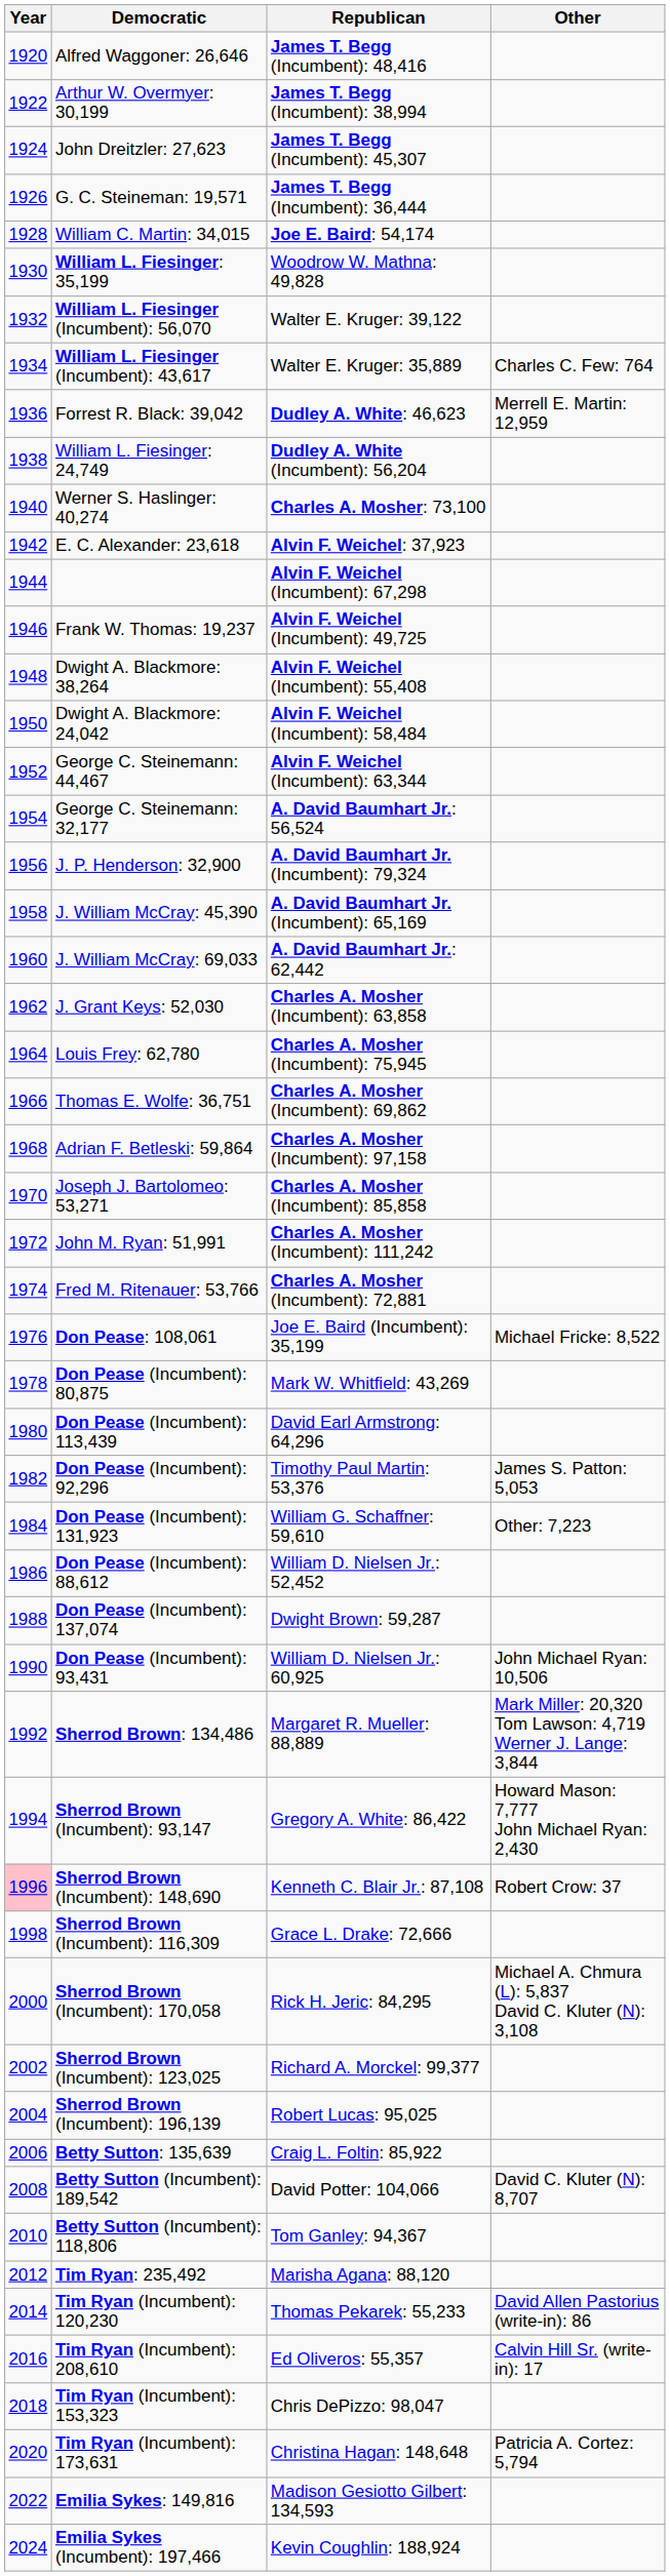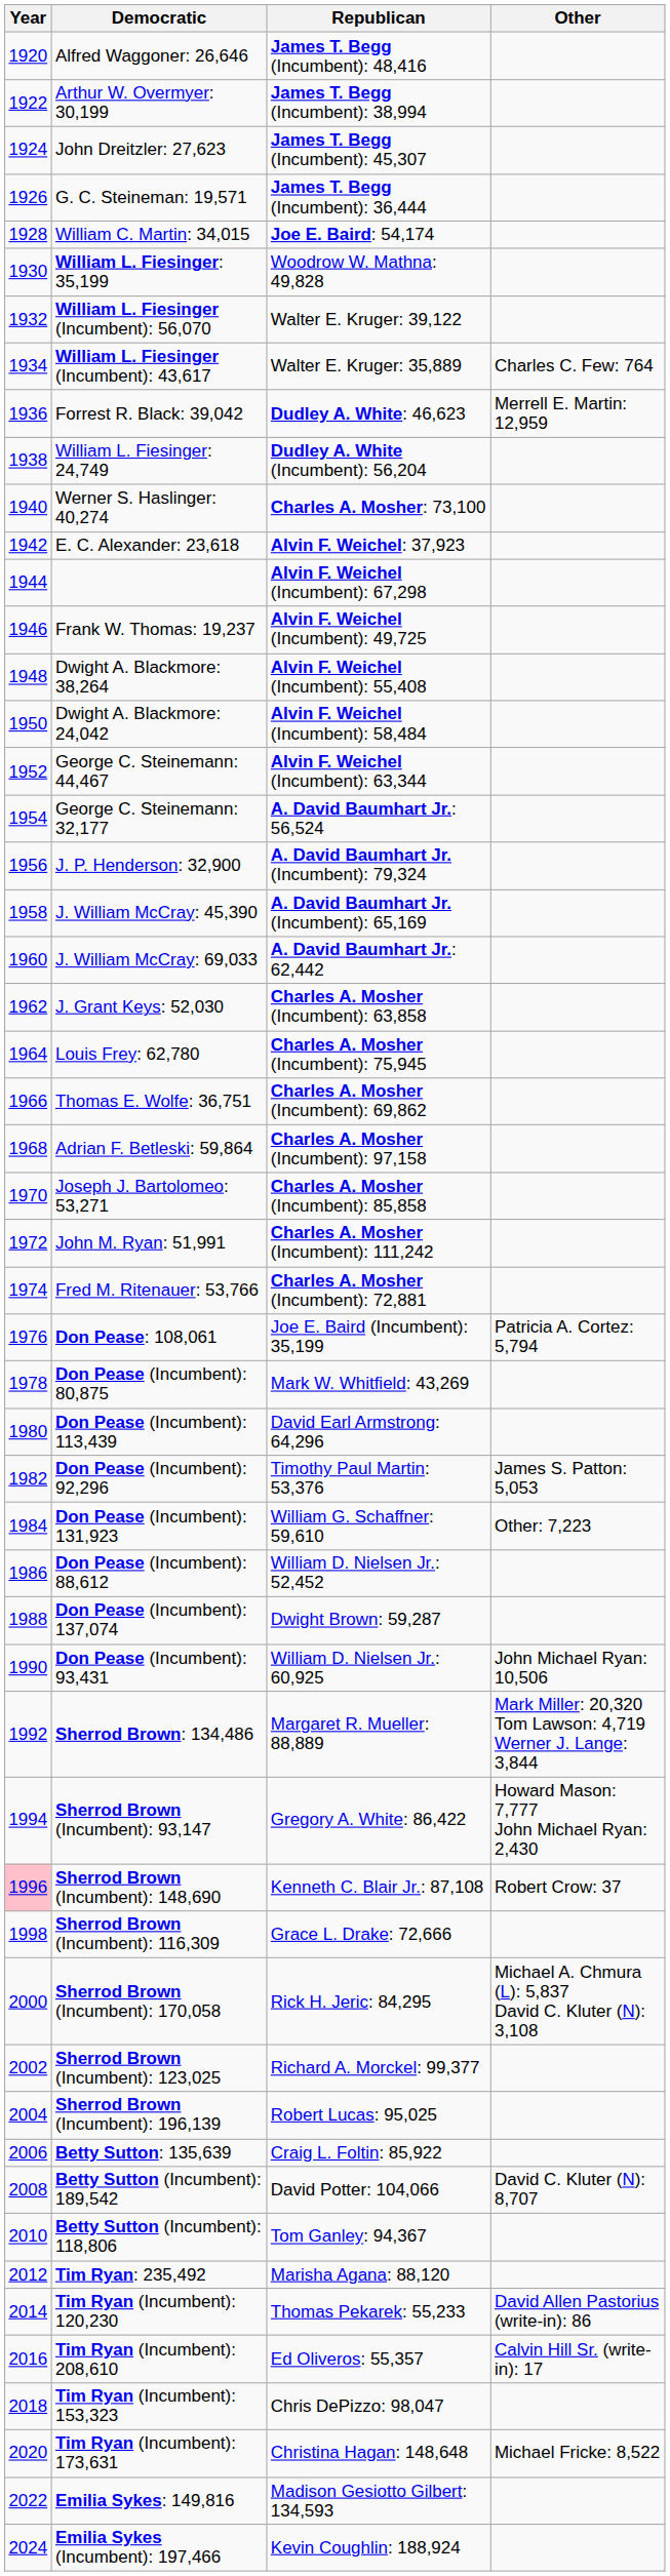 <table class=wikitable>
 <tr>
 <th>Year</th>
 <th>Democratic</th>
 <th>Republican</th>
 <th>Other</th>
 </tr>
 <tr>
 <td><a href='#'>1920</a></td>
 <td>Alfred Waggoner: 26,646</td>
 <td><strong> <a href='#'>James T. Begg</a></strong> (Incumbent): 48,416</td>
 <td> </td>
 </tr>
 <tr>
 <td><a href='#'>1922</a></td>
 <td><a href='#'>Arthur W. Overmyer</a>: 30,199</td>
 <td><strong> <a href='#'>James T. Begg</a></strong> (Incumbent): 38,994</td>
 <td> </td>
 </tr>
 <tr>
 <td><a href='#'>1924</a></td>
 <td>John Dreitzler: 27,623</td>
 <td><strong> <a href='#'>James T. Begg</a></strong> (Incumbent): 45,307</td>
 <td> </td>
 </tr>
 <tr>
 <td><a href='#'>1926</a></td>
 <td>G. C. Steineman: 19,571</td>
 <td><strong> <a href='#'>James T. Begg</a></strong> (Incumbent): 36,444</td>
 <td> </td>
 </tr>
 <tr>
 <td><a href='#'>1928</a></td>
 <td><a href='#'>William C. Martin</a>: 34,015</td>
 <td><strong> <a href='#'>Joe E. Baird</a></strong>: 54,174</td>
 <td> </td>
 </tr>
 <tr>
 <td><a href='#'>1930</a></td>
 <td><strong> <a href='#'>William L. Fiesinger</a></strong>: 35,199</td>
 <td><a href='#'>Woodrow W. Mathna</a>: 49,828</td>
 <td> </td>
 </tr>
 <tr>
 <td><a href='#'>1932</a></td>
 <td><strong> <a href='#'>William L. Fiesinger</a></strong> (Incumbent): 56,070</td>
 <td>Walter E. Kruger: 39,122</td>
 <td> </td>
 </tr>
 <tr>
 <td><a href='#'>1934</a></td>
 <td><strong> <a href='#'>William L. Fiesinger</a></strong> (Incumbent): 43,617</td>
 <td>Walter E. Kruger: 35,889</td>
 <td>Charles C. Few: 764</td>
 </tr>
 <tr>
 <td><a href='#'>1936</a></td>
 <td>Forrest R. Black: 39,042</td>
 <td><strong> <a href='#'>Dudley A. White</a></strong>: 46,623</td>
 <td>Merrell E. Martin: 12,959</td>
 </tr>
 <tr>
 <td><a href='#'>1938</a></td>
 <td><a href='#'>William L. Fiesinger</a>: 24,749</td>
 <td><strong> <a href='#'>Dudley A. White</a></strong> (Incumbent): 56,204</td>
 <td> </td>
 </tr>
 <tr>
 <td><a href='#'>1940</a></td>
 <td>Werner S. Haslinger: 40,274</td>
 <td><strong> <a href='#'>Charles A. Mosher</a></strong>: 73,100</td>
 <td> </td>
 </tr>
 <tr>
 <td><a href='#'>1942</a></td>
 <td>E. C. Alexander: 23,618</td>
 <td><strong> <a href='#'>Alvin F. Weichel</a></strong>: 37,923</td>
 <td> </td>
 </tr>
 <tr>
 <td><a href='#'>1944</a></td>
 <td> </td>
 <td><strong> <a href='#'>Alvin F. Weichel</a></strong> (Incumbent): 67,298</td>
 <td> </td>
 </tr>
 <tr>
 <td><a href='#'>1946</a></td>
 <td>Frank W. Thomas: 19,237</td>
 <td><strong> <a href='#'>Alvin F. Weichel</a></strong> (Incumbent): 49,725</td>
 <td> </td>
 </tr>
 <tr>
 <td><a href='#'>1948</a></td>
 <td>Dwight A. Blackmore: 38,264</td>
 <td><strong> <a href='#'>Alvin F. Weichel</a></strong> (Incumbent): 55,408</td>
 <td> </td>
 </tr>
 <tr>
 <td><a href='#'>1950</a></td>
 <td>Dwight A. Blackmore: 24,042</td>
 <td><strong> <a href='#'>Alvin F. Weichel</a></strong> (Incumbent): 58,484</td>
 <td> </td>
 </tr>
 <tr>
 <td><a href='#'>1952</a></td>
 <td>George C. Steinemann: 44,467</td>
 <td><strong> <a href='#'>Alvin F. Weichel</a></strong> (Incumbent): 63,344</td>
 <td> </td>
 </tr>
 <tr>
 <td><a href='#'>1954</a></td>
 <td>George C. Steinemann: 32,177</td>
 <td><strong> <a href='#'>A. David Baumhart Jr.</a></strong>: 56,524</td>
 <td> </td>
 </tr>
 <tr>
 <td><a href='#'>1956</a></td>
 <td><a href='#'>J. P. Henderson</a>: 32,900</td>
 <td><strong> <a href='#'>A. David Baumhart Jr.</a></strong> (Incumbent): 79,324</td>
 <td> </td>
 </tr>
 <tr>
 <td><a href='#'>1958</a></td>
 <td><a href='#'>J. William McCray</a>: 45,390</td>
 <td><strong> <a href='#'>A. David Baumhart Jr.</a></strong> (Incumbent): 65,169</td>
 <td> </td>
 </tr>
 <tr>
 <td><a href='#'>1960</a></td>
 <td><a href='#'>J. William McCray</a>: 69,033</td>
 <td><strong> <a href='#'>A. David Baumhart Jr.</a></strong>: 62,442</td>
 <td> </td>
 </tr>
 <tr>
 <td><a href='#'>1962</a></td>
 <td><a href='#'>J. Grant Keys</a>: 52,030</td>
 <td><strong> <a href='#'>Charles A. Mosher</a></strong> (Incumbent): 63,858</td>
 <td> </td>
 </tr>
 <tr>
 <td><a href='#'>1964</a></td>
 <td><a href='#'>Louis Frey</a>: 62,780</td>
 <td><strong> <a href='#'>Charles A. Mosher</a></strong> (Incumbent): 75,945</td>
 <td> </td>
 </tr>
 <tr>
 <td><a href='#'>1966</a></td>
 <td><a href='#'>Thomas E. Wolfe</a>: 36,751</td>
 <td><strong> <a href='#'>Charles A. Mosher</a></strong> (Incumbent): 69,862</td>
 <td> </td>
 </tr>
 <tr>
 <td><a href='#'>1968</a></td>
 <td><a href='#'>Adrian F. Betleski</a>: 59,864</td>
 <td><strong> <a href='#'>Charles A. Mosher</a></strong> (Incumbent): 97,158</td>
 <td> </td>
 </tr>
 <tr>
 <td><a href='#'>1970</a></td>
 <td><a href='#'>Joseph J. Bartolomeo</a>: 53,271</td>
 <td><strong> <a href='#'>Charles A. Mosher</a></strong> (Incumbent): 85,858</td>
 <td> </td>
 </tr>
 <tr>
 <td><a href='#'>1972</a></td>
 <td><a href='#'>John M. Ryan</a>: 51,991</td>
 <td><strong> <a href='#'>Charles A. Mosher</a></strong> (Incumbent): 111,242</td>
 <td> </td>
 </tr>
 <tr>
 <td><a href='#'>1974</a></td>
 <td><a href='#'>Fred M. Ritenauer</a>: 53,766</td>
 <td><strong> <a href='#'>Charles A. Mosher</a></strong> (Incumbent): 72,881</td>
 <td> </td>
 </tr>
 <tr>
 <td><a href='#'>1976</a></td>
 <td><strong> <a href='#'>Don Pease</a></strong>: 108,061</td>
 <td><a href='#'>Joe E. Baird</a> (Incumbent): 35,199</td>
-<td>Michael Fricke: 8,522</td>
+<td>Patricia A. Cortez: 5,794</td>
 </tr>
 <tr>
 <td><a href='#'>1978</a></td>
 <td><strong> <a href='#'>Don Pease</a></strong> (Incumbent): 80,875</td>
 <td><a href='#'>Mark W. Whitfield</a>: 43,269</td>
 <td> </td>
 </tr>
 <tr>
 <td><a href='#'>1980</a></td>
 <td><strong> <a href='#'>Don Pease</a></strong> (Incumbent): 113,439</td>
 <td><a href='#'>David Earl Armstrong</a>: 64,296</td>
 <td> </td>
 </tr>
 <tr>
 <td><a href='#'>1982</a></td>
 <td><strong> <a href='#'>Don Pease</a></strong> (Incumbent): 92,296</td>
 <td><a href='#'>Timothy Paul Martin</a>: 53,376</td>
 <td>James S. Patton: 5,053</td>
 </tr>
 <tr>
 <td><a href='#'>1984</a></td>
 <td><strong> <a href='#'>Don Pease</a></strong> (Incumbent): 131,923</td>
 <td><a href='#'>William G. Schaffner</a>: 59,610</td>
 <td>Other: 7,223</td>
 </tr>
 <tr>
 <td><a href='#'>1986</a></td>
 <td><strong> <a href='#'>Don Pease</a></strong> (Incumbent): 88,612</td>
 <td><a href='#'>William D. Nielsen Jr.</a>: 52,452</td>
 <td> </td>
 </tr>
 <tr>
 <td><a href='#'>1988</a></td>
 <td><strong> <a href='#'>Don Pease</a></strong> (Incumbent): 137,074</td>
 <td><a href='#'>Dwight Brown</a>: 59,287</td>
 <td> </td>
 </tr>
 <tr>
 <td><a href='#'>1990</a></td>
 <td><strong> <a href='#'>Don Pease</a></strong> (Incumbent): 93,431</td>
 <td><a href='#'>William D. Nielsen Jr.</a>: 60,925</td>
 <td>John Michael Ryan: 10,506</td>
 </tr>
 <tr>
 <td><a href='#'>1992</a></td>
 <td><strong> <a href='#'>Sherrod Brown</a></strong>: 134,486</td>
 <td><a href='#'>Margaret R. Mueller</a>: 88,889</td>
 <td><a href='#'>Mark Miller</a>: 20,320<br>Tom Lawson: 4,719<br><a href='#'>Werner J. Lange</a>: 3,844</td>
 </tr>
 <tr>
 <td><a href='#'>1994</a></td>
 <td><strong> <a href='#'>Sherrod Brown</a></strong> (Incumbent): 93,147</td>
 <td><a href='#'>Gregory A. White</a>: 86,422</td>
 <td>Howard Mason: 7,777<br>John Michael Ryan: 2,430</td>
 </tr>
 <tr>
 <td style="background: pink;"><a href='#'>1996</a></td>
 <td><strong> <a href='#'>Sherrod Brown</a></strong> (Incumbent): 148,690</td>
 <td><a href='#'>Kenneth C. Blair Jr.</a>: 87,108</td>
 <td>Robert Crow:  37  </td>
 </tr>
 <tr>
 <td><a href='#'>1998</a></td>
 <td><strong> <a href='#'>Sherrod Brown</a></strong> (Incumbent): 116,309</td>
 <td><a href='#'>Grace L. Drake</a>: 72,666</td>
 <td> </td>
 </tr>
 <tr>
 <td><a href='#'>2000</a></td>
 <td><strong> <a href='#'>Sherrod Brown</a></strong> (Incumbent): 170,058</td>
 <td><a href='#'>Rick H. Jeric</a>: 84,295</td>
 <td>Michael A. Chmura (<a href='#'>L</a>): 5,837<br>David C. Kluter (<a href='#'>N</a>): 3,108</td>
 </tr>
 <tr>
 <td><a href='#'>2002</a></td>
 <td><strong> <a href='#'>Sherrod Brown</a></strong> (Incumbent): 123,025</td>
 <td><a href='#'>Richard A. Morckel</a>: 99,377</td>
 <td> </td>
 </tr>
 <tr>
 <td><a href='#'>2004</a></td>
 <td><strong> <a href='#'>Sherrod Brown</a></strong> (Incumbent): 196,139</td>
 <td><a href='#'>Robert Lucas</a>: 95,025</td>
 <td> </td>
 </tr>
 <tr>
 <td><a href='#'>2006</a></td>
 <td><strong> <a href='#'>Betty Sutton</a></strong>: 135,639</td>
 <td><a href='#'>Craig L. Foltin</a>: 85,922</td>
 <td> </td>
 </tr>
 <tr>
 <td><a href='#'>2008</a></td>
 <td><strong> <a href='#'>Betty Sutton</a></strong> (Incumbent): 189,542</td>
 <td>David Potter: 104,066</td>
 <td>David C. Kluter (<a href='#'>N</a>): 8,707</td>
 </tr>
 <tr>
 <td><a href='#'>2010</a></td>
 <td><strong> <a href='#'>Betty Sutton</a></strong> (Incumbent): 118,806</td>
 <td><a href='#'>Tom Ganley</a>: 94,367</td>
 <td> </td>
 </tr>
 <tr>
 <td><a href='#'>2012</a></td>
 <td><strong> <a href='#'>Tim Ryan</a></strong>: 235,492</td>
 <td><a href='#'>Marisha Agana</a>: 88,120</td>
 <td> </td>
 </tr>
 <tr>
 <td><a href='#'>2014</a></td>
 <td><strong> <a href='#'>Tim Ryan</a></strong> (Incumbent): 120,230</td>
 <td><a href='#'>Thomas Pekarek</a>: 55,233</td>
 <td><a href='#'>David Allen Pastorius</a> (write-in): 86</td>
 </tr>
 <tr>
 <td><a href='#'>2016</a></td>
 <td><strong> <a href='#'>Tim Ryan</a></strong> (Incumbent): 208,610</td>
 <td><a href='#'>Ed Oliveros</a>: 55,357</td>
 <td><a href='#'>Calvin Hill Sr.</a> (write-in): 17</td>
 </tr>
 <tr>
 <td><a href='#'>2018</a></td>
 <td><strong> <a href='#'>Tim Ryan</a></strong> (Incumbent): 153,323</td>
 <td>Chris DePizzo: 98,047</td>
 <td></td>
 </tr>
 <tr>
 <td><a href='#'>2020</a></td>
 <td><strong> <a href='#'>Tim Ryan</a></strong> (Incumbent): 173,631</td>
 <td><a href='#'>Christina Hagan</a>: 148,648</td>
-<td>Patricia A. Cortez: 5,794</td>
+<td>Michael Fricke: 8,522</td>
 </tr>
 <tr>
 <td><a href='#'>2022</a></td>
 <td><strong> <a href='#'>Emilia Sykes</a></strong>: 149,816</td>
 <td><a href='#'>Madison Gesiotto Gilbert</a>: 134,593</td>
 <td></td>
 </tr>
 <tr>
 <td><a href='#'>2024</a></td>
 <td><strong> <a href='#'>Emilia Sykes</a></strong> (Incumbent): 197,466</td>
 <td><a href='#'>Kevin Coughlin</a>: 188,924</td>
 </tr>
 </table>
